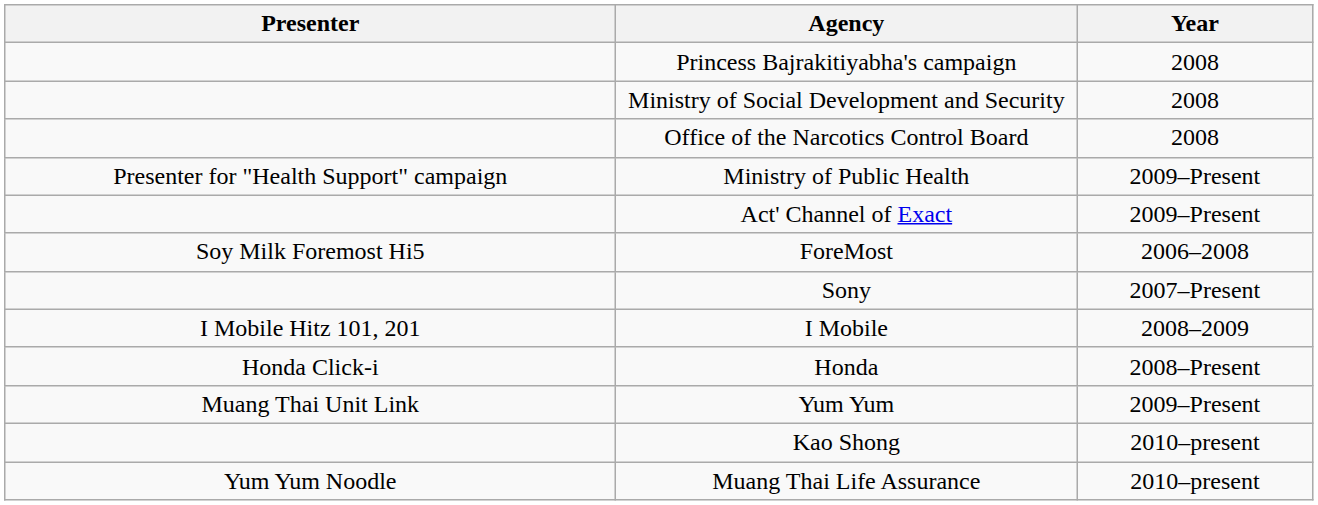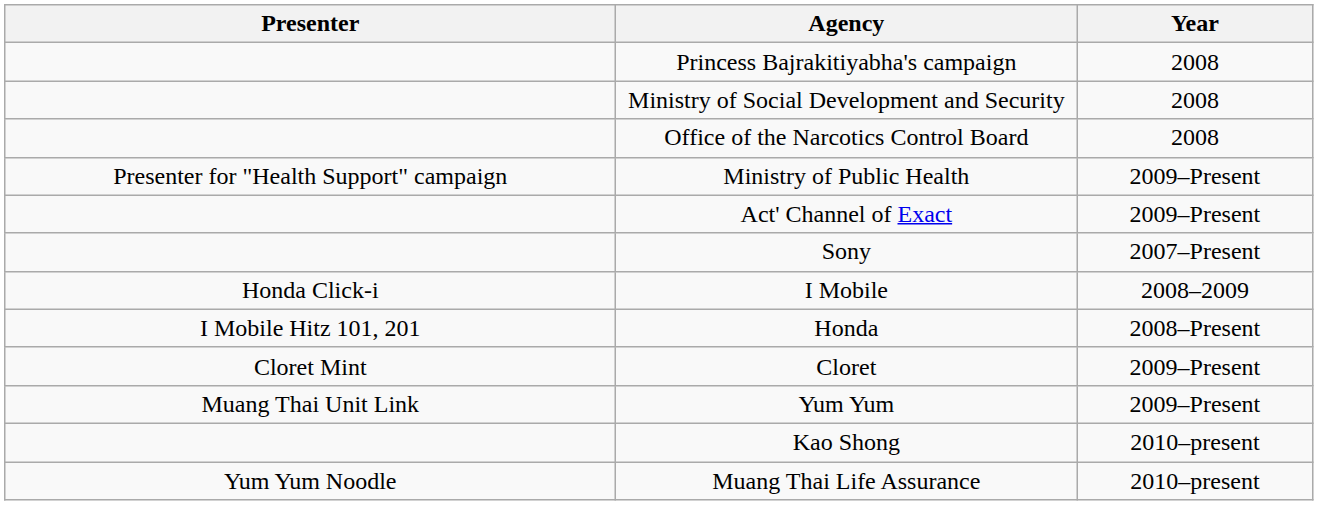 <table class="wikitable">
 <tr>
 <th style=" width:400px;">Presenter</th>
 <th style=" width:300px;">Agency</th>
 <th style=" width:150px;">Year</th>
 </tr>
 <tr>
 <td style="text-align:center;"></td>
 <td style="text-align:center;">Princess Bajrakitiyabha's campaign</td>
 <td style="text-align:center;">2008</td>
 </tr>
 <tr>
 <td style="text-align:center;"></td>
 <td style="text-align:center;">Ministry of Social Development and Security</td>
 <td style="text-align:center;">2008</td>
 </tr>
 <tr>
 <td style="text-align:center;"></td>
 <td style="text-align:center;">Office of the Narcotics Control Board</td>
 <td style="text-align:center;">2008</td>
 </tr>
 <tr style="text-align:center;">
 <td>Presenter for "Health Support" campaign</td>
 <td>Ministry of Public Health</td>
 <td>2009–Present</td>
 </tr>
 <tr>
 <td style="text-align:center;"></td>
 <td style="text-align:center;">Act' Channel of <a href='#'>Exact</a></td>
 <td style="text-align:center;">2009–Present</td>
 </tr>
-<tr style="text-align:center;">
-<td>Soy Milk Foremost Hi5</td>
-<td>ForeMost</td>
-<td>2006–2008</td>
-</tr>
 <tr>
 <td style="text-align:center;"></td>
 <td style="text-align:center;">Sony</td>
 <td style="text-align:center;">2007–Present</td>
 </tr>
 <tr style="text-align:center;">
-<td>I Mobile Hitz 101, 201</td>
+<td>Honda Click-i</td>
 <td>I Mobile</td>
 <td>2008–2009</td>
 </tr>
 <tr style="text-align:center;">
-<td>Honda Click-i</td>
+<td>I Mobile Hitz 101, 201</td>
 <td>Honda</td>
 <td>2008–Present</td>
+</tr>
+<tr style="text-align:center;">
+<td>Cloret Mint</td>
+<td>Cloret</td>
+<td>2009–Present</td>
 </tr>
 <tr style="text-align:center;">
 <td>Muang Thai Unit Link</td>
 <td>Yum Yum</td>
 <td>2009–Present</td>
 </tr>
 <tr>
 <td style="text-align:center;"></td>
 <td style="text-align:center;">Kao Shong</td>
 <td style="text-align:center;">2010–present</td>
 </tr>
 <tr style="text-align:center;">
 <td>Yum Yum Noodle</td>
 <td>Muang Thai Life Assurance</td>
 <td>2010–present</td>
 </tr>
 </table>
